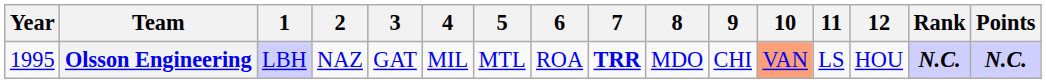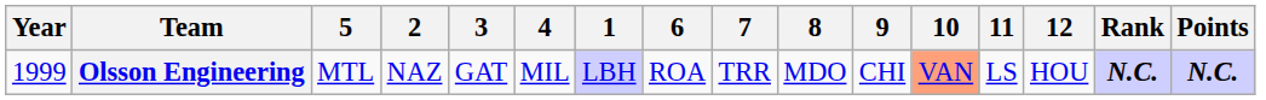 <table class="wikitable" style="text-align:center; font-size:95%">
 <tr>
 <th>Year</th>
 <th>Team</th>
-<th>1</th>
+<th>5</th>
 <th>2</th>
 <th>3</th>
 <th>4</th>
-<th>5</th>
+<th>1</th>
 <th>6</th>
 <th>7</th>
 <th>8</th>
 <th>9</th>
 <th>10</th>
 <th>11</th>
 <th>12</th>
 <th>Rank</th>
 <th>Points</th>
 </tr>
 <tr>
-<td><a href='#'>1995</a></td>
+<td><a href='#'>1999</a></td>
 <th><a href='#'>Olsson Engineering</a></th>
-<td style="background-color:#CFCFFF"><a href='#'>LBH</a><br></td>
+<td><a href='#'>MTL</a></td>
 <td><a href='#'>NAZ</a></td>
 <td><a href='#'>GAT</a></td>
 <td><a href='#'>MIL</a></td>
-<td><a href='#'>MTL</a></td>
+<td style="background-color:#CFCFFF"><a href='#'>LBH</a><br></td>
 <td><a href='#'>ROA</a></td>
-<td><strong><a href='#'>TRR</a></strong></td>
+<td><a href='#'>TRR</a></td>
 <td><a href='#'>MDO</a></td>
 <td><a href='#'>CHI</a></td>
 <td style="background: lightsalmon;"><a href='#'>VAN</a></td>
 <td><a href='#'>LS</a></td>
 <td><a href='#'>HOU</a></td>
 <td style="background-color:#CFCFFF"><strong><em>N.C.</em></strong></td>
 <td style="background-color:#CFCFFF"><strong><em>N.C.</em></strong></td>
 </tr>
 </table>
